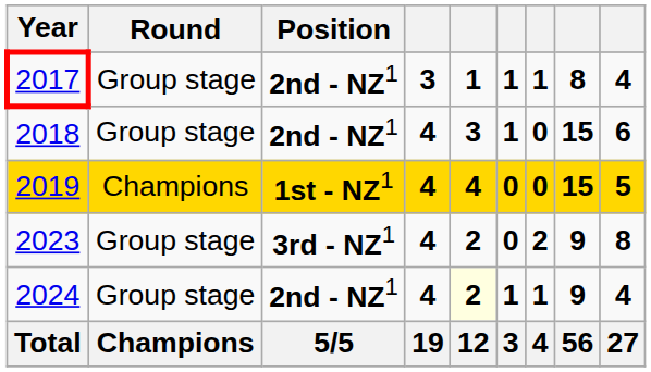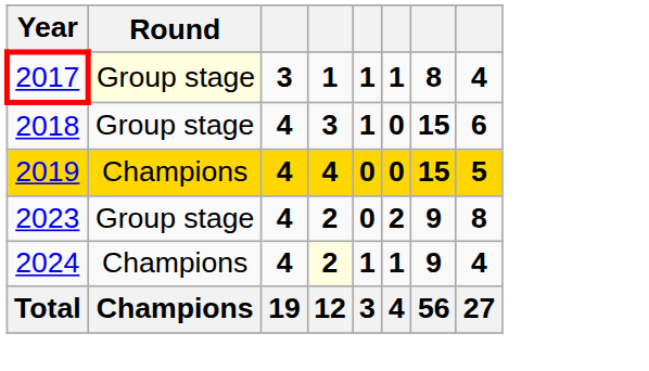 <table class="wikitable" style="text-align: center;">
 <tr>
 <th>Year</th>
 <th>Round</th>
-<th>Position</th>
 <th></th>
 <th></th>
 <th></th>
 <th></th>
 <th></th>
 <th></th>
 </tr>
 <tr>
 <td style="border: 3px solid red"> <a href='#'>2017</a></td>
-<td>Group stage</td>
-<td><strong>2nd - NZ</strong><sup>1</sup></td>
+<td style="background: lightyellow;">Group stage</td>
 <td><strong>3</strong></td>
 <td><strong>1</strong></td>
 <td><strong>1</strong></td>
 <td><strong>1</strong></td>
 <td><strong>8</strong></td>
 <td><strong>4</strong></td>
 </tr>
 <tr>
 <td> <a href='#'>2018</a></td>
 <td>Group stage</td>
-<td><strong>2nd - NZ</strong><sup>1</sup></td>
 <td><strong>4</strong></td>
 <td><strong>3</strong></td>
 <td><strong>1</strong></td>
 <td><strong>0</strong></td>
 <td><strong>15</strong></td>
 <td><strong>6</strong></td>
 </tr>
 <tr style="background:gold;">
 <td> <a href='#'>2019</a></td>
 <td>Champions</td>
-<td><strong>1st - NZ</strong><sup>1</sup></td>
 <td><strong>4</strong></td>
 <td><strong>4</strong></td>
 <td><strong>0</strong></td>
 <td><strong>0</strong></td>
 <td><strong>15</strong></td>
 <td><strong>5</strong></td>
 </tr>
 <tr>
 <td> <a href='#'>2023</a></td>
 <td>Group stage</td>
-<td><strong>3rd - NZ</strong><sup>1</sup></td>
 <td><strong>4</strong></td>
 <td><strong>2</strong></td>
 <td><strong>0</strong></td>
 <td><strong>2</strong></td>
 <td><strong>9</strong></td>
 <td><strong>8</strong></td>
 </tr>
 <tr>
 <td> <a href='#'>2024</a></td>
-<td>Group stage</td>
-<td><strong>2nd - NZ</strong><sup>1</sup></td>
+<td>Champions</td>
 <td><strong>4</strong></td>
 <td style="background: lightyellow;"><strong>2</strong></td>
 <td><strong>1</strong></td>
 <td><strong>1</strong></td>
 <td><strong>9</strong></td>
 <td><strong>4</strong></td>
 </tr>
 <tr>
 <th><strong>Total</strong></th>
 <th><strong>Champions</strong></th>
-<th>5/5</th>
 <th>19</th>
 <th>12</th>
 <th>3</th>
 <th>4</th>
 <th>56</th>
 <th>27</th>
 </tr>
 </table>
